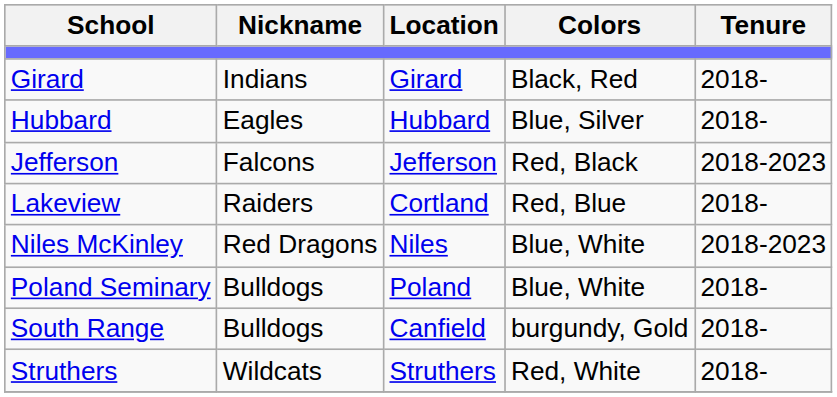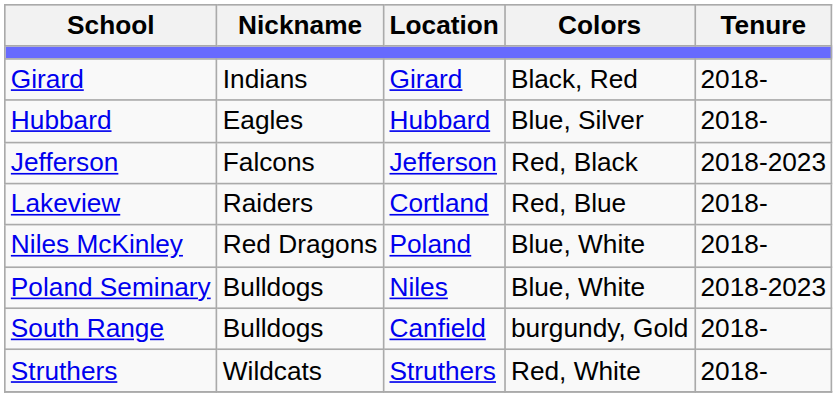 <table class="wikitable sortable">
 <tr>
 <th>School</th>
 <th>Nickname</th>
 <th>Location</th>
 <th>Colors</th>
 <th>Tenure</th>
 </tr>
 <tr>
 <th colspan="8" style="background:#676AFE;"></th>
 </tr>
 <tr>
 <td><a href='#'>Girard</a></td>
 <td>Indians</td>
 <td><a href='#'>Girard</a></td>
 <td>Black, Red <br>  </td>
 <td>2018-</td>
 </tr>
 <tr>
 <td><a href='#'>Hubbard</a></td>
 <td>Eagles</td>
 <td><a href='#'>Hubbard</a></td>
 <td>Blue, Silver <br>  </td>
 <td>2018-</td>
 </tr>
 <tr>
 <td><a href='#'>Jefferson</a></td>
 <td>Falcons</td>
 <td><a href='#'>Jefferson</a></td>
 <td>Red, Black <br>  </td>
 <td>2018-2023</td>
 </tr>
 <tr>
 <td><a href='#'>Lakeview</a></td>
 <td>Raiders</td>
 <td><a href='#'>Cortland</a></td>
 <td>Red, Blue <br>  </td>
 <td>2018-</td>
 </tr>
 <tr>
 <td><a href='#'>Niles McKinley</a></td>
 <td>Red Dragons</td>
-<td><a href='#'>Niles</a></td>
+<td><a href='#'>Poland</a></td>
 <td>Blue, White <br>  </td>
-<td>2018-2023</td>
+<td>2018-</td>
 </tr>
 <tr>
 <td><a href='#'>Poland Seminary</a></td>
 <td>Bulldogs</td>
-<td><a href='#'>Poland</a></td>
+<td><a href='#'>Niles</a></td>
 <td>Blue, White <br>  </td>
-<td>2018-</td>
+<td>2018-2023</td>
 </tr>
 <tr>
 <td><a href='#'>South Range</a></td>
 <td>Bulldogs</td>
 <td><a href='#'>Canfield</a></td>
 <td>burgundy, Gold <br>  </td>
 <td>2018-</td>
 </tr>
 <tr>
 <td><a href='#'>Struthers</a></td>
 <td>Wildcats</td>
 <td><a href='#'>Struthers</a></td>
 <td>Red, White <br>  </td>
 <td>2018-</td>
 </tr>
 <tr>
 </tr>
 </table>
